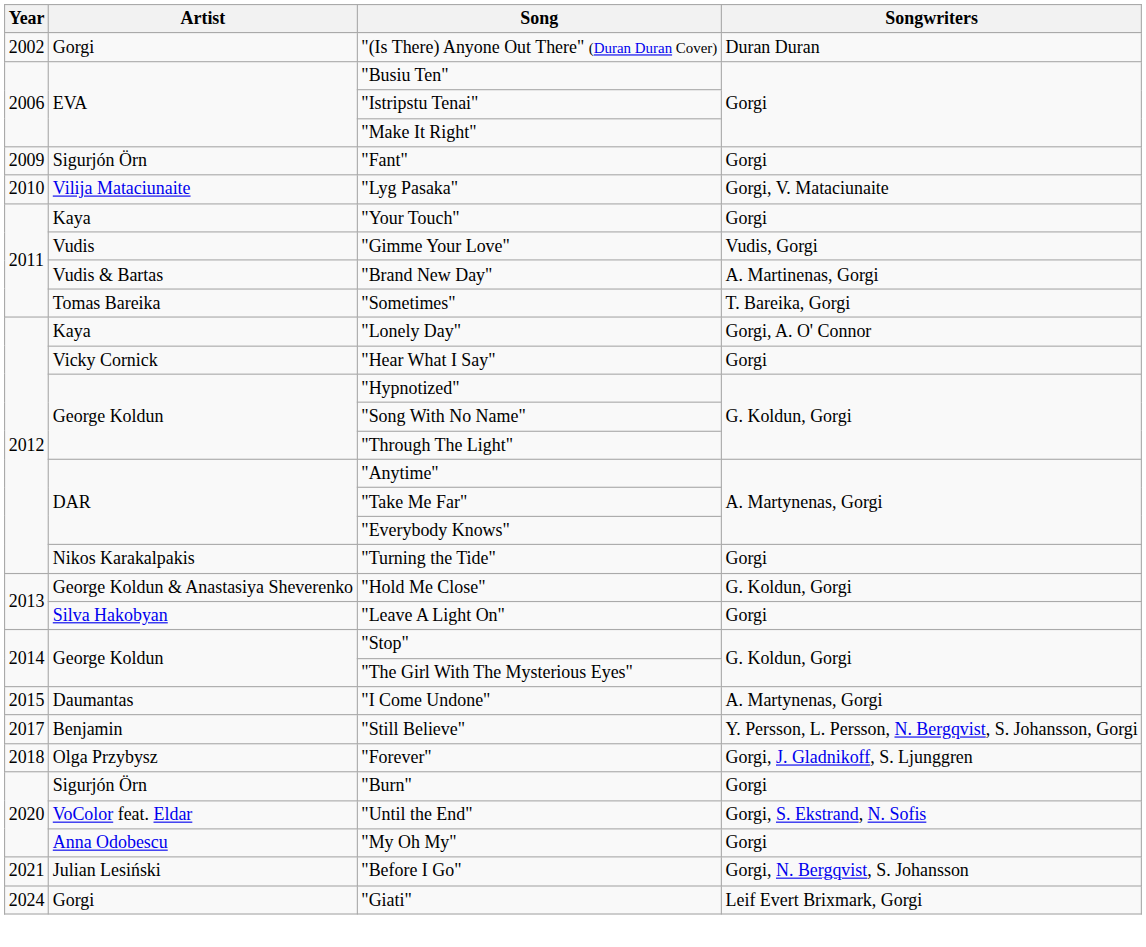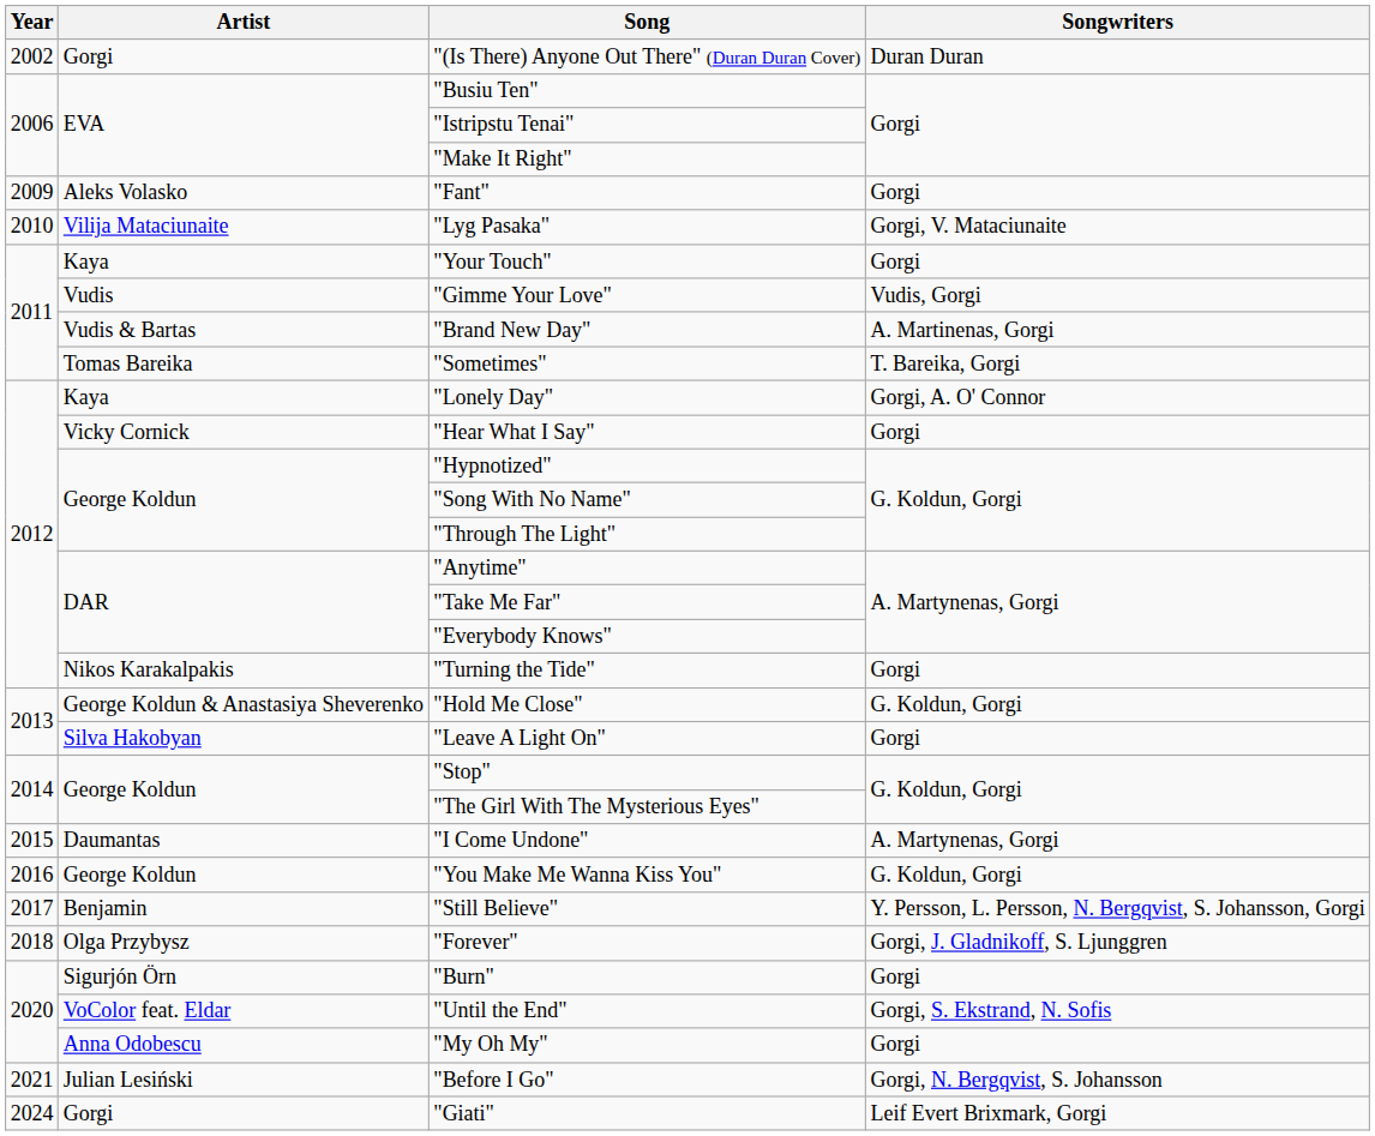 <table class="wikitable">
 <tr>
 <th>Year</th>
 <th>Artist</th>
 <th>Song</th>
 <th>Songwriters</th>
 </tr>
 <tr>
 <td>2002</td>
 <td>Gorgi</td>
 <td>"(Is There) Anyone Out There" <small>(<a href='#'>Duran Duran</a> Cover)</small></td>
 <td>Duran Duran</td>
 </tr>
 <tr>
 <td rowspan="3">2006</td>
 <td rowspan="3">EVA</td>
 <td>"Busiu Ten"</td>
 <td rowspan="3">Gorgi</td>
 </tr>
 <tr>
 <td>"Istripstu Tenai"</td>
 </tr>
 <tr>
 <td>"Make It Right"</td>
 </tr>
 <tr>
 <td>2009</td>
-<td>Sigurjón Örn</td>
+<td>Aleks Volasko</td>
 <td>"Fant"</td>
 <td>Gorgi</td>
 </tr>
 <tr>
 <td>2010</td>
 <td><a href='#'>Vilija Mataciunaite</a></td>
 <td>"Lyg Pasaka"</td>
 <td>Gorgi, V. Mataciunaite</td>
 </tr>
 <tr>
 <td rowspan="4">2011</td>
 <td>Kaya</td>
 <td>"Your Touch"</td>
 <td>Gorgi</td>
 </tr>
 <tr>
 <td>Vudis</td>
 <td>"Gimme Your Love"</td>
 <td>Vudis, Gorgi</td>
 </tr>
 <tr>
 <td>Vudis & Bartas</td>
 <td>"Brand New Day"</td>
 <td>A. Martinenas, Gorgi</td>
 </tr>
 <tr>
 <td>Tomas Bareika</td>
 <td>"Sometimes"</td>
 <td>T. Bareika, Gorgi</td>
 </tr>
 <tr>
 <td rowspan="9">2012</td>
 <td>Kaya</td>
 <td>"Lonely Day"</td>
 <td>Gorgi, A. O' Connor</td>
 </tr>
 <tr>
 <td>Vicky Cornick</td>
 <td>"Hear What I Say"</td>
 <td>Gorgi</td>
 </tr>
 <tr>
 <td rowspan="3">George Koldun</td>
 <td>"Hypnotized"</td>
 <td rowspan="3">G. Koldun, Gorgi</td>
 </tr>
 <tr>
 <td>"Song With No Name"</td>
 </tr>
 <tr>
 <td>"Through The Light"</td>
 </tr>
 <tr>
 <td rowspan="3">DAR</td>
 <td>"Anytime"</td>
 <td rowspan="3">A. Martynenas, Gorgi</td>
 </tr>
 <tr>
 <td>"Take Me Far"</td>
 </tr>
 <tr>
 <td>"Everybody Knows"</td>
 </tr>
 <tr>
 <td>Nikos Karakalpakis</td>
 <td>"Turning the Tide"</td>
 <td>Gorgi</td>
 </tr>
 <tr>
 <td rowspan="2">2013</td>
 <td>George Koldun & Anastasiya Sheverenko</td>
 <td>"Hold Me Close"</td>
 <td>G. Koldun, Gorgi</td>
 </tr>
 <tr>
 <td><a href='#'>Silva Hakobyan</a></td>
 <td>"Leave A Light On"</td>
 <td>Gorgi</td>
 </tr>
 <tr>
 <td rowspan="2">2014</td>
 <td rowspan="2">George Koldun</td>
 <td>"Stop"</td>
 <td rowspan="2">G. Koldun, Gorgi</td>
 </tr>
 <tr>
 <td>"The Girl With The Mysterious Eyes"</td>
 </tr>
 <tr>
 <td>2015</td>
 <td>Daumantas</td>
 <td>"I Come Undone"</td>
 <td>A. Martynenas, Gorgi</td>
 </tr>
 <tr>
+<td>2016</td>
+<td>George Koldun</td>
+<td>"You Make Me Wanna Kiss You"</td>
+<td>G. Koldun, Gorgi</td>
+</tr>
+<tr>
 <td>2017</td>
 <td>Benjamin</td>
 <td>"Still Believe"</td>
 <td>Y. Persson, L. Persson, <a href='#'>N. Bergqvist</a>, S. Johansson, Gorgi</td>
 </tr>
 <tr>
 <td>2018</td>
 <td>Olga Przybysz</td>
 <td>"Forever"</td>
 <td>Gorgi, <a href='#'>J. Gladnikoff</a>, S. Ljunggren</td>
 </tr>
 <tr>
 <td rowspan="3">2020</td>
 <td>Sigurjón Örn</td>
 <td>"Burn"</td>
 <td>Gorgi</td>
 </tr>
 <tr>
 <td><a href='#'>VoColor</a> feat. <a href='#'>Eldar</a></td>
 <td>"Until the End"</td>
 <td>Gorgi, <a href='#'>S. Ekstrand</a>, <a href='#'>N. Sofis</a></td>
 </tr>
 <tr>
 <td><a href='#'>Anna Odobescu</a></td>
 <td>"My Oh My"</td>
 <td>Gorgi</td>
 </tr>
 <tr>
 <td>2021</td>
 <td>Julian Lesiński</td>
 <td>"Before I Go"</td>
 <td>Gorgi, <a href='#'>N. Bergqvist</a>, S. Johansson</td>
 </tr>
 <tr>
 <td>2024</td>
 <td>Gorgi</td>
 <td>"Giati"</td>
 <td>Leif Evert Brixmark, Gorgi</td>
 </tr>
 </table>
